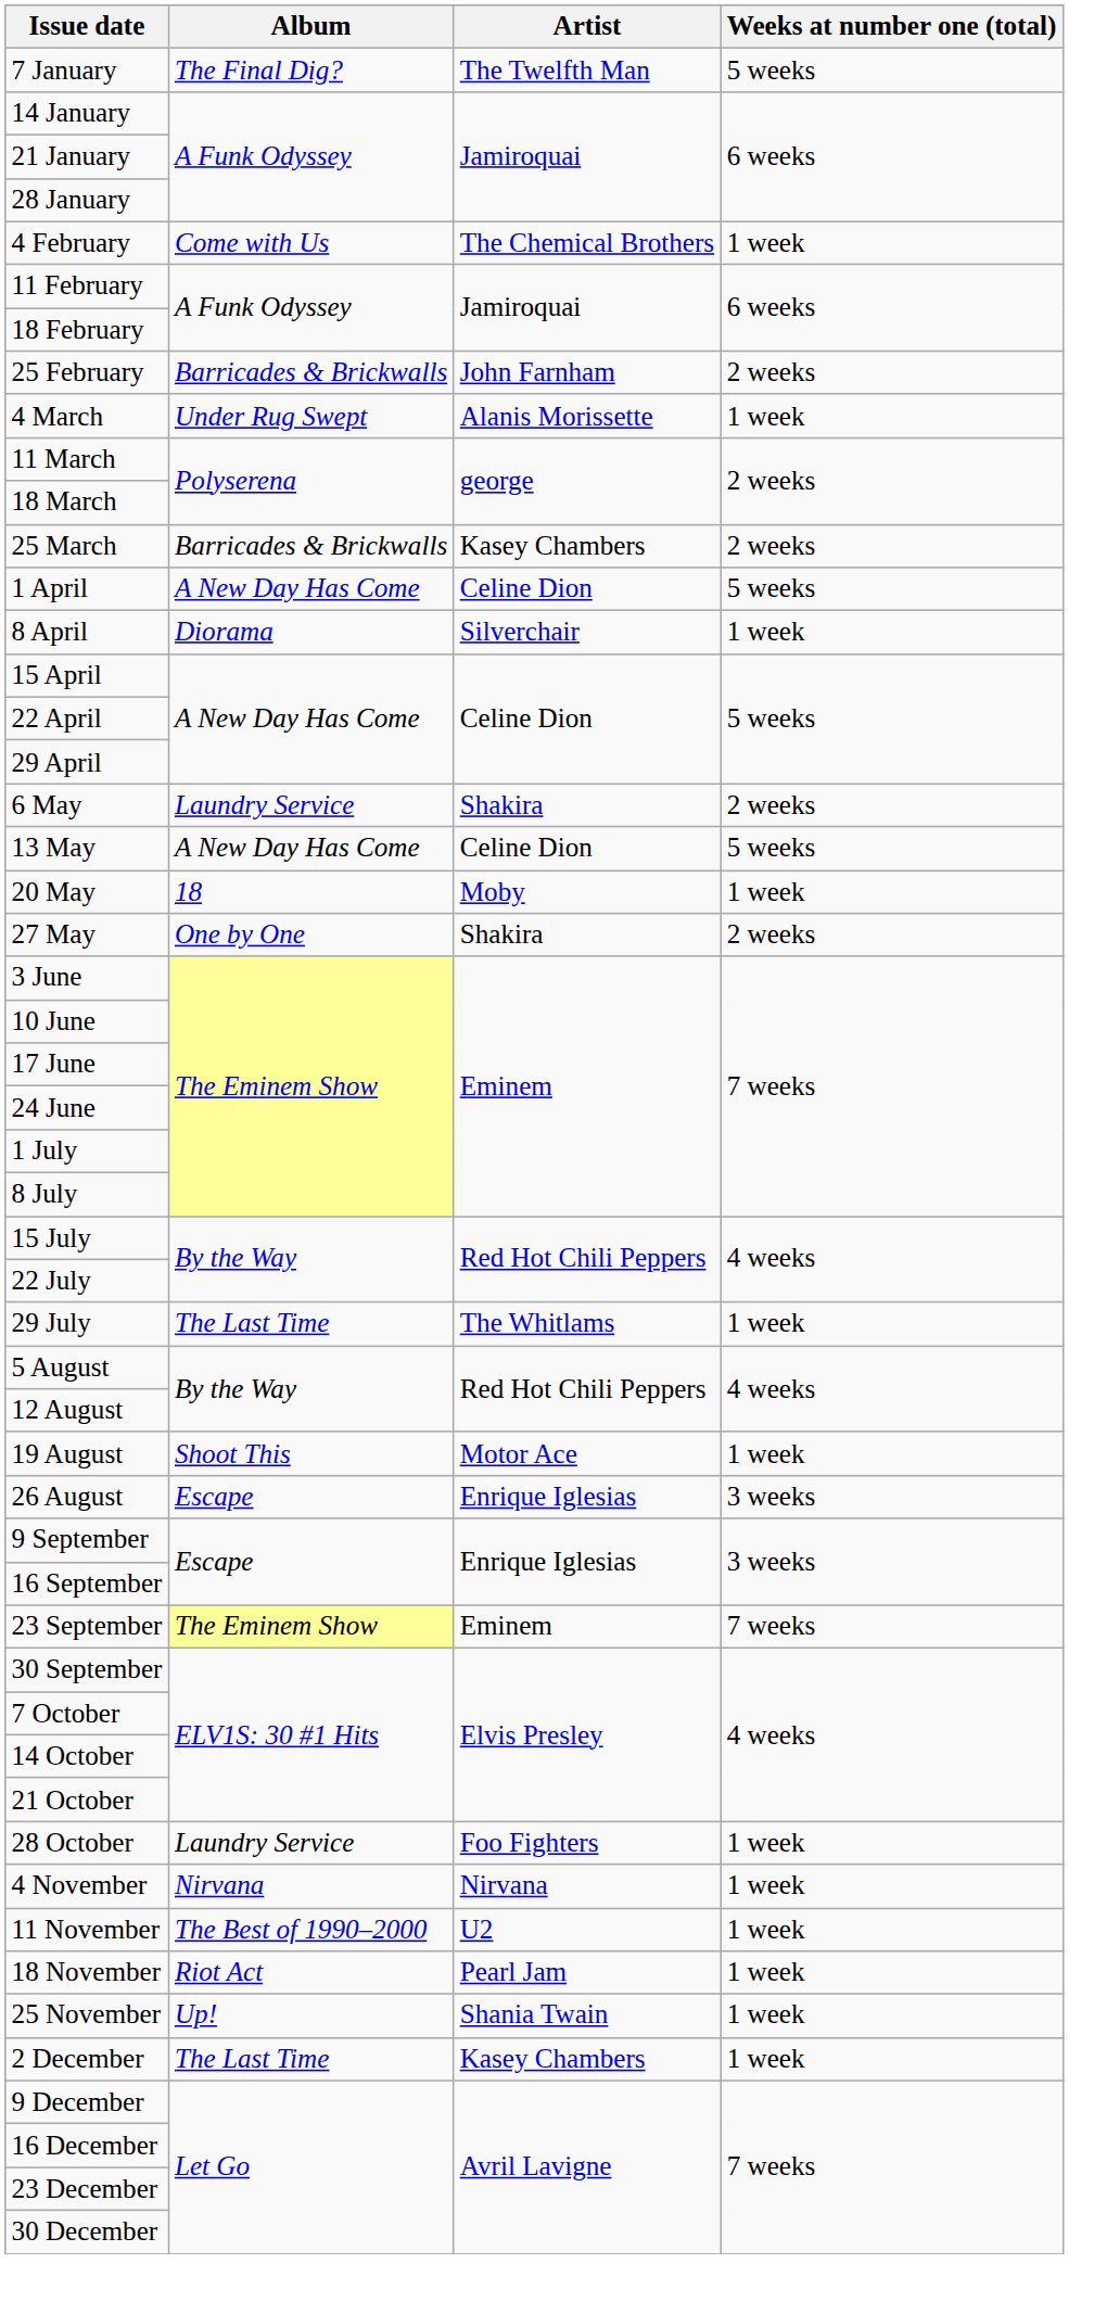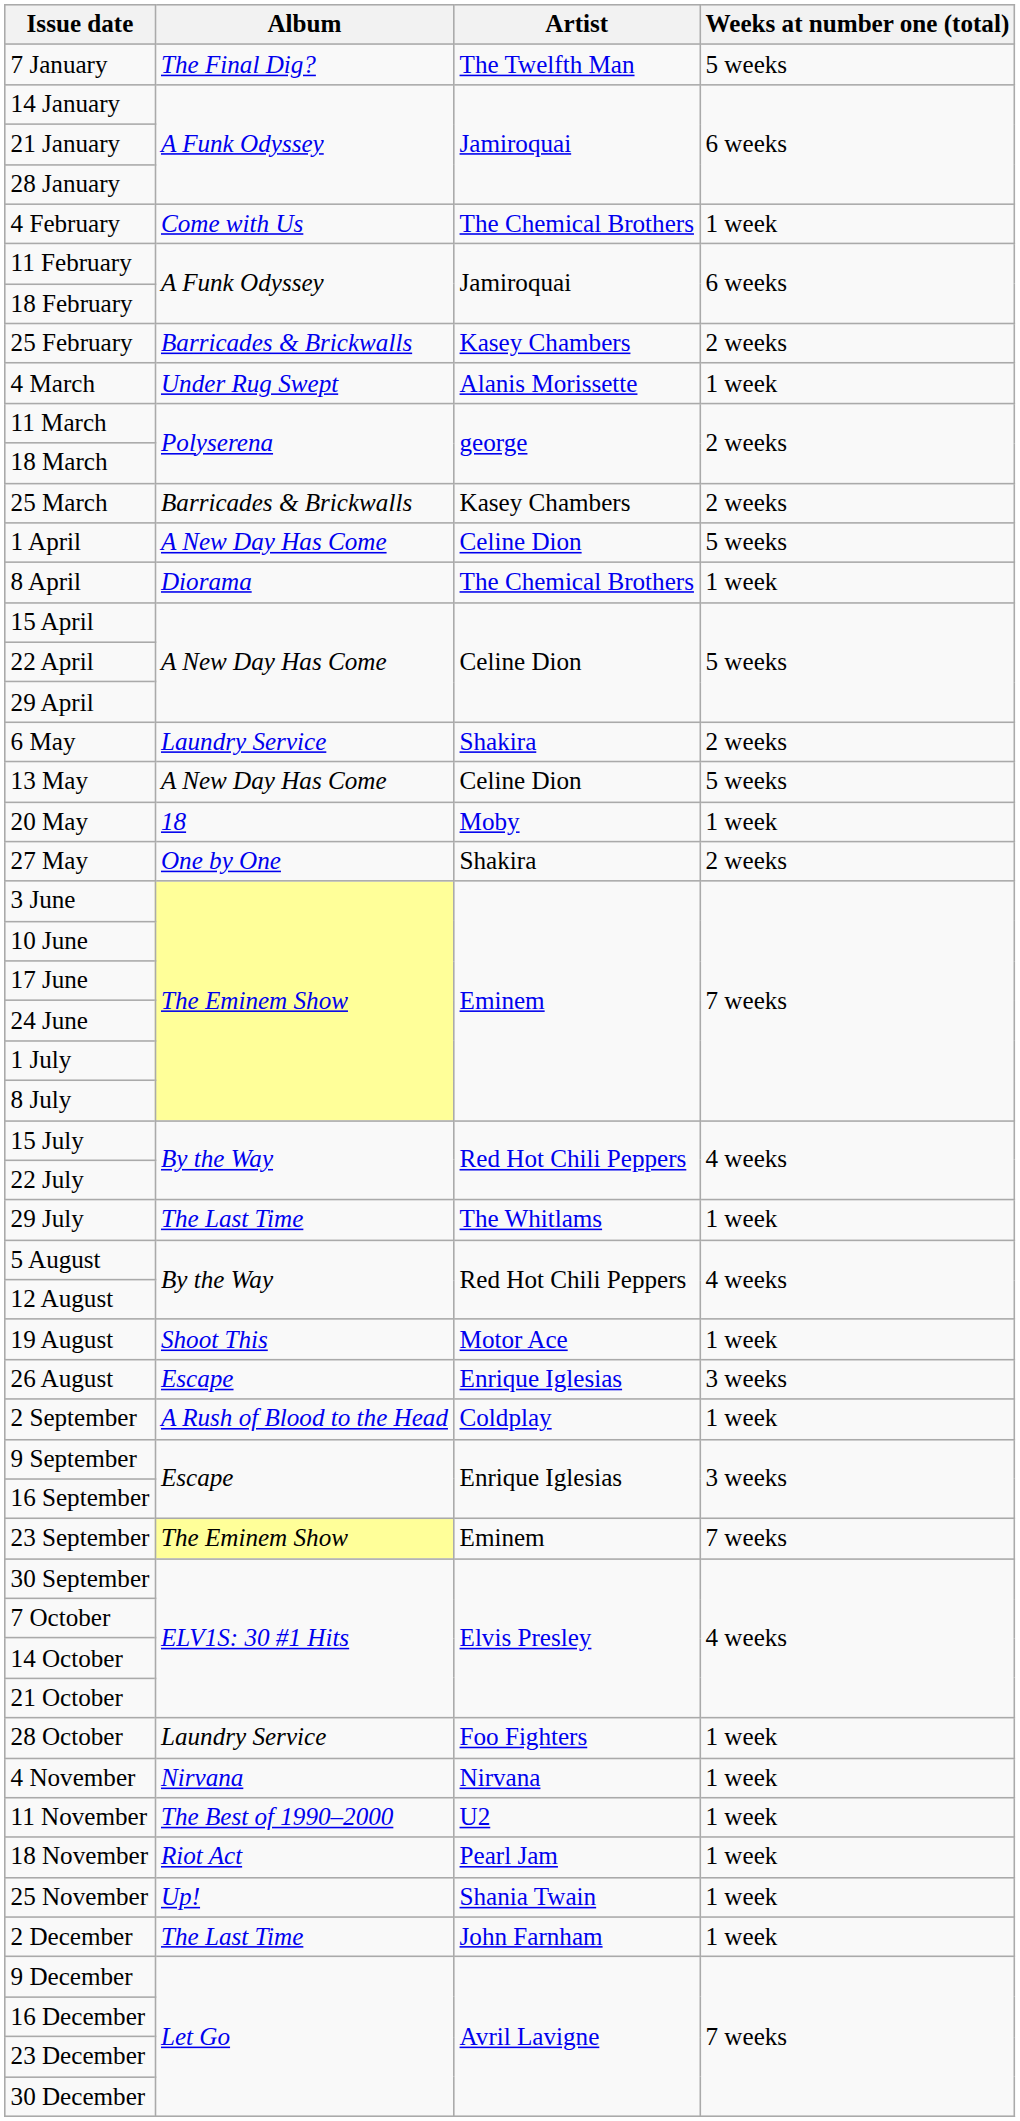 <table class=wikitable>
 <tr>
 <th>Issue date</th>
 <th>Album</th>
 <th>Artist</th>
 <th>Weeks at number one (total)</th>
 </tr>
 <tr>
 <td>7 January</td>
 <td><em><a href='#'>The Final Dig?</a></em></td>
 <td><a href='#'>The Twelfth Man</a></td>
 <td>5 weeks</td>
 </tr>
 <tr>
 <td>14 January</td>
 <td rowspan="3"><em><a href='#'>A Funk Odyssey</a></em></td>
 <td rowspan="3"><a href='#'>Jamiroquai</a></td>
 <td rowspan="3">6 weeks</td>
 </tr>
 <tr>
 <td>21 January</td>
 </tr>
 <tr>
 <td>28 January</td>
 </tr>
 <tr>
 <td>4 February</td>
 <td><em><a href='#'>Come with Us</a></em></td>
 <td><a href='#'>The Chemical Brothers</a></td>
 <td>1 week</td>
 </tr>
 <tr>
 <td>11 February</td>
 <td rowspan="2"><em>A Funk Odyssey</em></td>
 <td rowspan="2">Jamiroquai</td>
 <td rowspan="2">6 weeks</td>
 </tr>
 <tr>
 <td>18 February</td>
 </tr>
 <tr>
 <td>25 February</td>
 <td><em><a href='#'>Barricades & Brickwalls</a></em></td>
-<td><a href='#'>John Farnham</a></td>
+<td><a href='#'>Kasey Chambers</a></td>
 <td>2 weeks</td>
 </tr>
 <tr>
 <td>4 March</td>
 <td><em><a href='#'>Under Rug Swept</a></em></td>
 <td><a href='#'>Alanis Morissette</a></td>
 <td>1 week</td>
 </tr>
 <tr>
 <td>11 March</td>
 <td rowspan="2"><em><a href='#'>Polyserena</a></em></td>
 <td rowspan="2"><a href='#'>george</a></td>
 <td rowspan="2">2 weeks</td>
 </tr>
 <tr>
 <td>18 March</td>
 </tr>
 <tr>
 <td>25 March</td>
 <td><em>Barricades & Brickwalls</em></td>
 <td>Kasey Chambers</td>
 <td>2 weeks</td>
 </tr>
 <tr>
 <td>1 April</td>
 <td><em><a href='#'>A New Day Has Come</a></em></td>
 <td><a href='#'>Celine Dion</a></td>
 <td>5 weeks</td>
 </tr>
 <tr>
 <td>8 April</td>
 <td><em><a href='#'>Diorama</a></em></td>
-<td><a href='#'>Silverchair</a></td>
+<td><a href='#'>The Chemical Brothers</a></td>
 <td>1 week</td>
 </tr>
 <tr>
 <td>15 April</td>
 <td rowspan="3"><em>A New Day Has Come</em></td>
 <td rowspan="3">Celine Dion</td>
 <td rowspan="3">5 weeks</td>
 </tr>
 <tr>
 <td>22 April</td>
 </tr>
 <tr>
 <td>29 April</td>
 </tr>
 <tr>
 <td>6 May</td>
 <td><em><a href='#'>Laundry Service</a></em></td>
 <td><a href='#'>Shakira</a></td>
 <td>2 weeks</td>
 </tr>
 <tr>
 <td>13 May</td>
 <td><em>A New Day Has Come</em></td>
 <td>Celine Dion</td>
 <td>5 weeks</td>
 </tr>
 <tr>
 <td>20 May</td>
 <td><em><a href='#'>18</a></em></td>
 <td><a href='#'>Moby</a></td>
 <td>1 week</td>
 </tr>
 <tr>
 <td>27 May</td>
 <td><em><a href='#'>One by One</a></em></td>
 <td>Shakira</td>
 <td>2 weeks</td>
 </tr>
 <tr>
 <td>3 June</td>
 <td bgcolor=#FFFF99 rowspan="6"><em><a href='#'>The Eminem Show</a></em></td>
 <td rowspan="6"><a href='#'>Eminem</a></td>
 <td rowspan="6">7 weeks</td>
 </tr>
 <tr>
 <td>10 June</td>
 </tr>
 <tr>
 <td>17 June</td>
 </tr>
 <tr>
 <td>24 June</td>
 </tr>
 <tr>
 <td>1 July</td>
 </tr>
 <tr>
 <td>8 July</td>
 </tr>
 <tr>
 <td>15 July</td>
 <td rowspan="2"><em><a href='#'>By the Way</a></em></td>
 <td rowspan="2"><a href='#'>Red Hot Chili Peppers</a></td>
 <td rowspan="2">4 weeks</td>
 </tr>
 <tr>
 <td>22 July</td>
 </tr>
 <tr>
 <td>29 July</td>
 <td><em><a href='#'>The Last Time</a></em></td>
 <td><a href='#'>The Whitlams</a></td>
 <td>1 week</td>
 </tr>
 <tr>
 <td>5 August</td>
 <td rowspan="2"><em>By the Way</em></td>
 <td rowspan="2">Red Hot Chili Peppers</td>
 <td rowspan="2">4 weeks</td>
 </tr>
 <tr>
 <td>12 August</td>
 </tr>
 <tr>
 <td>19 August</td>
 <td><em><a href='#'>Shoot This</a></em></td>
 <td><a href='#'>Motor Ace</a></td>
 <td>1 week</td>
 </tr>
 <tr>
 <td>26 August</td>
 <td><em><a href='#'>Escape</a></em></td>
 <td><a href='#'>Enrique Iglesias</a></td>
 <td>3 weeks</td>
 </tr>
 <tr>
+<td>2 September</td>
+<td><em><a href='#'>A Rush of Blood to the Head</a></em></td>
+<td><a href='#'>Coldplay</a></td>
+<td>1 week</td>
+</tr>
+<tr>
 <td>9 September</td>
 <td rowspan="2"><em>Escape</em></td>
 <td rowspan="2">Enrique Iglesias</td>
 <td rowspan="2">3 weeks</td>
 </tr>
 <tr>
 <td>16 September</td>
 </tr>
 <tr>
 <td>23 September</td>
 <td bgcolor=#FFFF99><em>The Eminem Show</em></td>
 <td>Eminem</td>
 <td>7 weeks</td>
 </tr>
 <tr>
 <td>30 September</td>
 <td rowspan="4"><em><a href='#'>ELV1S: 30 #1 Hits</a></em></td>
 <td rowspan="4"><a href='#'>Elvis Presley</a></td>
 <td rowspan="4">4 weeks</td>
 </tr>
 <tr>
 <td>7 October</td>
 </tr>
 <tr>
 <td>14 October</td>
 </tr>
 <tr>
 <td>21 October</td>
 </tr>
 <tr>
 <td>28 October</td>
 <td><em>Laundry Service</em></td>
 <td><a href='#'>Foo Fighters</a></td>
 <td>1 week</td>
 </tr>
 <tr>
 <td>4 November</td>
 <td><em><a href='#'>Nirvana</a></em></td>
 <td><a href='#'>Nirvana</a></td>
 <td>1 week</td>
 </tr>
 <tr>
 <td>11 November</td>
 <td><em><a href='#'>The Best of 1990–2000</a></em></td>
 <td><a href='#'>U2</a></td>
 <td>1 week</td>
 </tr>
 <tr>
 <td>18 November</td>
 <td><em><a href='#'>Riot Act</a></em></td>
 <td><a href='#'>Pearl Jam</a></td>
 <td>1 week</td>
 </tr>
 <tr>
 <td>25 November</td>
 <td><em><a href='#'>Up!</a></em></td>
 <td><a href='#'>Shania Twain</a></td>
 <td>1 week</td>
 </tr>
 <tr>
 <td>2 December</td>
 <td><em><a href='#'>The Last Time</a></em></td>
-<td><a href='#'>Kasey Chambers</a></td>
+<td><a href='#'>John Farnham</a></td>
 <td>1 week</td>
 </tr>
 <tr>
 <td>9 December</td>
 <td rowspan="4"><em><a href='#'>Let Go</a></em></td>
 <td rowspan="4"><a href='#'>Avril Lavigne</a></td>
 <td rowspan="4">7 weeks</td>
 </tr>
 <tr>
 <td>16 December</td>
 </tr>
 <tr>
 <td>23 December</td>
 </tr>
 <tr>
 <td>30 December</td>
 </tr>
 <tr>
 </tr>
 </table>
